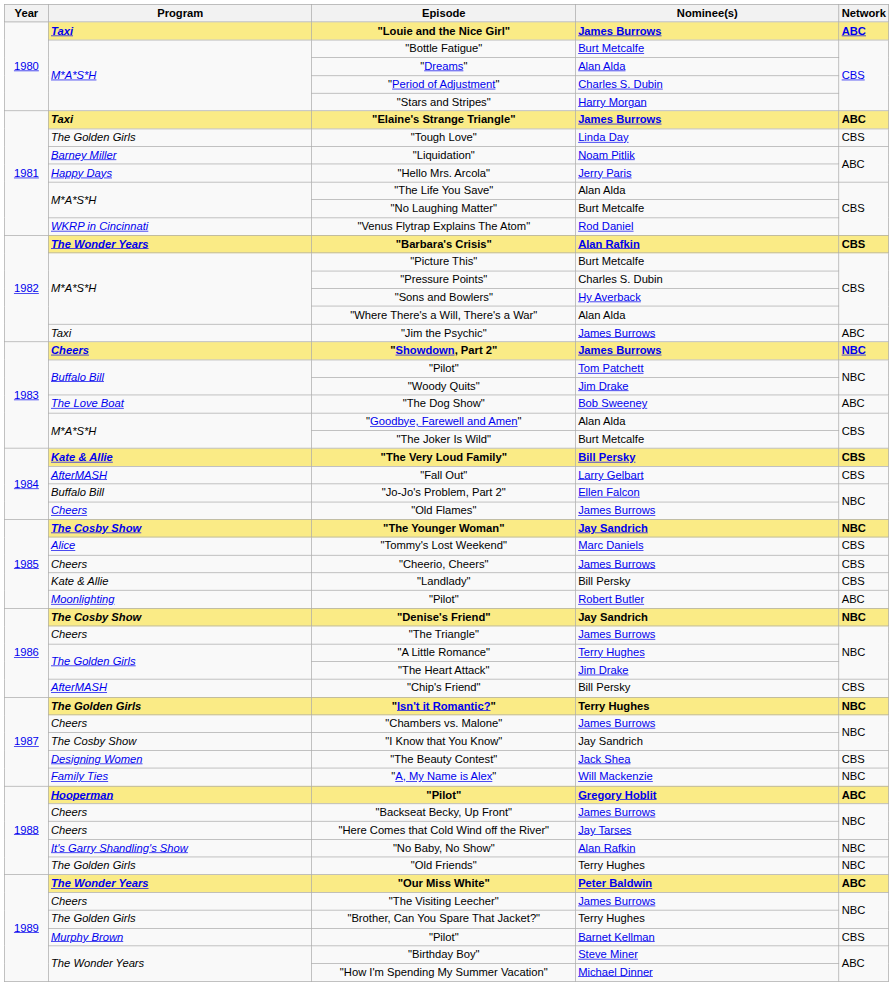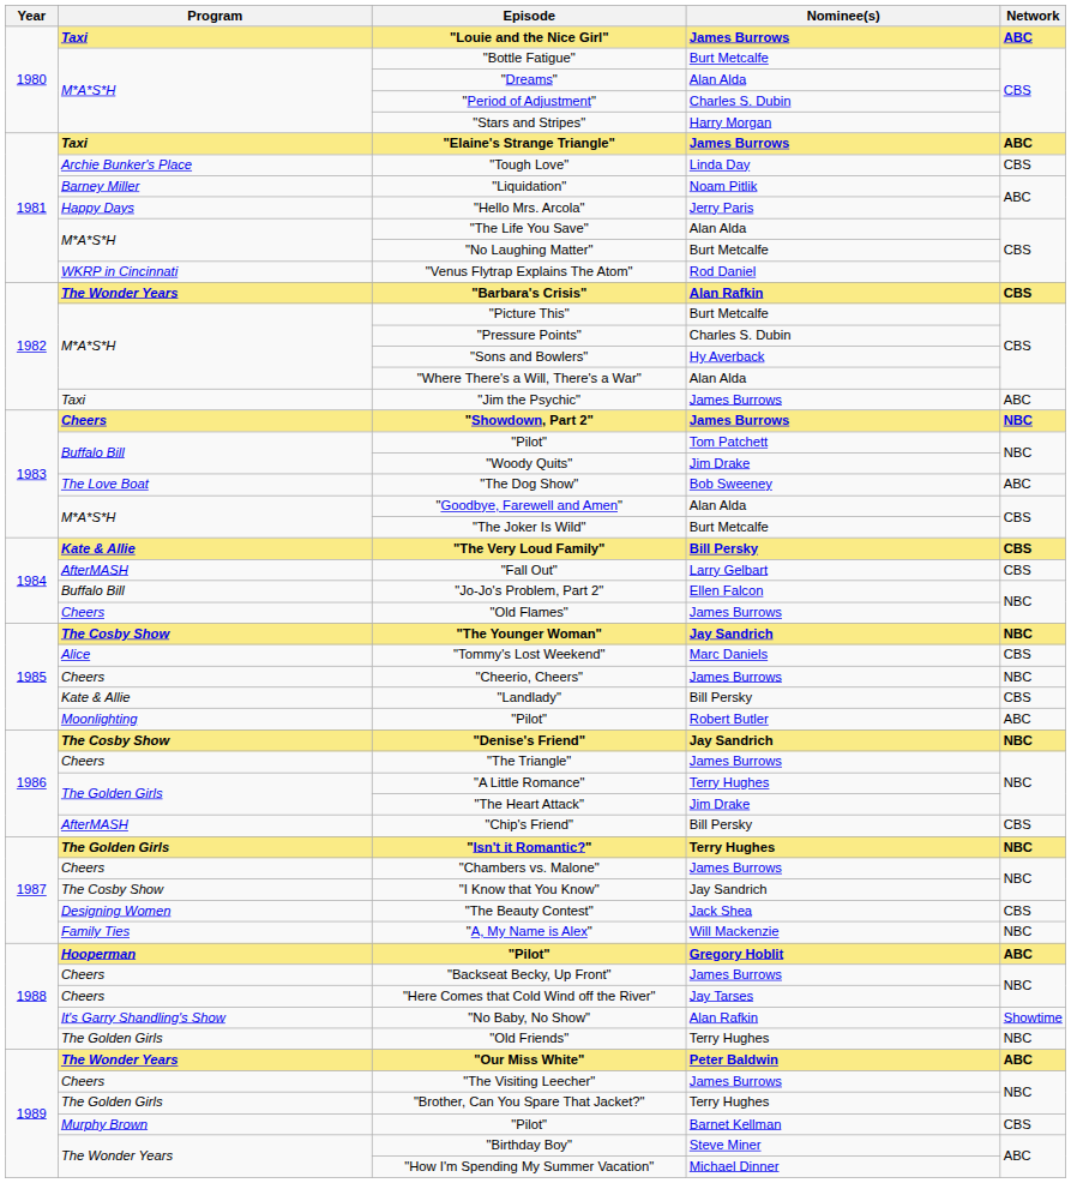 <table class="wikitable" style="width:100%">
 <tr bgcolor="#bebebe">
 <th width="5%">Year</th>
 <th width="30%">Program</th>
 <th width="30%">Episode</th>
 <th width="30%">Nominee(s)</th>
 <th width="5%">Network</th>
 </tr>
 <tr>
 <td rowspan=5 align=center><a href='#'>1980</a></td>
 <td style="background:#FAEB86;"><strong><em><a href='#'>Taxi</a></em></strong></td>
 <td style="background:#FAEB86;" align=center><strong>"Louie and the Nice Girl"</strong></td>
 <td style="background:#FAEB86;"><strong><a href='#'>James Burrows</a></strong></td>
 <td style="background:#FAEB86;"><strong><a href='#'>ABC</a></strong></td>
 </tr>
 <tr>
 <td rowspan=4><em><a href='#'>M*A*S*H</a></em></td>
 <td align=center>"Bottle Fatigue"</td>
 <td><a href='#'>Burt Metcalfe</a></td>
 <td rowspan=4><a href='#'>CBS</a></td>
 </tr>
 <tr>
 <td align=center>"<a href='#'>Dreams</a>"</td>
 <td><a href='#'>Alan Alda</a></td>
 </tr>
 <tr>
 <td align=center>"<a href='#'>Period of Adjustment</a>"</td>
 <td><a href='#'>Charles S. Dubin</a></td>
 </tr>
 <tr>
 <td align=center>"Stars and Stripes"</td>
 <td><a href='#'>Harry Morgan</a></td>
 </tr>
 <tr>
 <td rowspan=7 align=center><a href='#'>1981</a></td>
 <td style="background:#FAEB86;"><strong><em>Taxi</em></strong></td>
 <td style="background:#FAEB86;" align=center><strong>"Elaine's Strange Triangle"</strong></td>
 <td style="background:#FAEB86;"><strong><a href='#'>James Burrows</a></strong></td>
 <td style="background:#FAEB86;"><strong>ABC</strong></td>
 </tr>
 <tr>
-<td><em>The Golden Girls</em></td>
+<td><em><a href='#'>Archie Bunker's Place</a></em></td>
 <td align=center>"Tough Love"</td>
 <td><a href='#'>Linda Day</a></td>
 <td>CBS</td>
 </tr>
 <tr>
 <td><em><a href='#'>Barney Miller</a></em></td>
 <td align=center>"Liquidation"</td>
 <td><a href='#'>Noam Pitlik</a></td>
 <td rowspan=2>ABC</td>
 </tr>
 <tr>
 <td><em><a href='#'>Happy Days</a></em></td>
 <td align=center>"Hello Mrs. Arcola"</td>
 <td><a href='#'>Jerry Paris</a></td>
 </tr>
 <tr>
 <td rowspan=2><em>M*A*S*H</em></td>
 <td align=center>"The Life You Save"</td>
 <td>Alan Alda</td>
 <td rowspan=3>CBS</td>
 </tr>
 <tr>
 <td align=center>"No Laughing Matter"</td>
 <td>Burt Metcalfe</td>
 </tr>
 <tr>
 <td><em><a href='#'>WKRP in Cincinnati</a></em></td>
 <td align=center>"Venus Flytrap Explains The Atom"</td>
 <td><a href='#'>Rod Daniel</a></td>
 </tr>
 <tr>
 <td rowspan=6 align=center><a href='#'>1982</a></td>
 <td style="background:#FAEB86;"><strong><em><a href='#'>The Wonder Years</a></em></strong></td>
 <td style="background:#FAEB86;" align=center><strong>"Barbara's Crisis"</strong></td>
 <td style="background:#FAEB86;"><strong><a href='#'>Alan Rafkin</a></strong></td>
 <td style="background:#FAEB86;"><strong>CBS</strong></td>
 </tr>
 <tr>
 <td rowspan=4><em>M*A*S*H</em></td>
 <td align=center>"Picture This"</td>
 <td>Burt Metcalfe</td>
 <td rowspan=4>CBS</td>
 </tr>
 <tr>
 <td align=center>"Pressure Points"</td>
 <td>Charles S. Dubin</td>
 </tr>
 <tr>
 <td align=center>"Sons and Bowlers"</td>
 <td><a href='#'>Hy Averback</a></td>
 </tr>
 <tr>
 <td align=center>"Where There's a Will, There's a War"</td>
 <td>Alan Alda</td>
 </tr>
 <tr>
 <td><em>Taxi</em></td>
 <td align=center>"Jim the Psychic"</td>
 <td><a href='#'>James Burrows</a></td>
 <td>ABC</td>
 </tr>
 <tr>
 <td rowspan=6 align=center><a href='#'>1983</a></td>
 <td style="background:#FAEB86;"><strong><em><a href='#'>Cheers</a></em></strong></td>
 <td style="background:#FAEB86;" align=center><strong>"<a href='#'>Showdown</a>, Part 2"</strong></td>
 <td style="background:#FAEB86;"><strong><a href='#'>James Burrows</a></strong></td>
 <td style="background:#FAEB86;"><strong><a href='#'>NBC</a></strong></td>
 </tr>
 <tr>
 <td rowspan=2><em><a href='#'>Buffalo Bill</a></em></td>
 <td align=center>"Pilot"</td>
 <td><a href='#'>Tom Patchett</a></td>
 <td rowspan=2>NBC</td>
 </tr>
 <tr>
 <td align=center>"Woody Quits"</td>
 <td><a href='#'>Jim Drake</a></td>
 </tr>
 <tr>
 <td><em><a href='#'>The Love Boat</a></em></td>
 <td align=center>"The Dog Show"</td>
 <td><a href='#'>Bob Sweeney</a></td>
 <td>ABC</td>
 </tr>
 <tr>
 <td rowspan=2><em>M*A*S*H</em></td>
 <td align=center>"<a href='#'>Goodbye, Farewell and Amen</a>"</td>
 <td>Alan Alda</td>
 <td rowspan=2>CBS</td>
 </tr>
 <tr>
 <td align=center>"The Joker Is Wild"</td>
 <td>Burt Metcalfe</td>
 </tr>
 <tr>
 <td rowspan=4 align=center><a href='#'>1984</a></td>
 <td style="background:#FAEB86;"><strong><em><a href='#'>Kate & Allie</a></em></strong></td>
 <td style="background:#FAEB86;" align=center><strong>"The Very Loud Family"</strong></td>
 <td style="background:#FAEB86;"><strong><a href='#'>Bill Persky</a></strong></td>
 <td style="background:#FAEB86;"><strong>CBS</strong></td>
 </tr>
 <tr>
 <td><em><a href='#'>AfterMASH</a></em></td>
 <td align=center>"Fall Out"</td>
 <td><a href='#'>Larry Gelbart</a></td>
 <td>CBS</td>
 </tr>
 <tr>
 <td><em>Buffalo Bill</em></td>
 <td align=center>"Jo-Jo's Problem, Part 2"</td>
 <td><a href='#'>Ellen Falcon</a></td>
 <td rowspan=2>NBC</td>
 </tr>
 <tr>
 <td><em><a href='#'>Cheers</a></em></td>
 <td align=center>"Old Flames"</td>
 <td><a href='#'>James Burrows</a></td>
 </tr>
 <tr>
 <td rowspan=5 align=center><a href='#'>1985</a></td>
 <td style="background:#FAEB86;"><strong><em><a href='#'>The Cosby Show</a></em></strong></td>
 <td style="background:#FAEB86;" align=center><strong>"The Younger Woman"</strong></td>
 <td style="background:#FAEB86;"><strong><a href='#'>Jay Sandrich</a></strong></td>
 <td style="background:#FAEB86;"><strong>NBC</strong></td>
 </tr>
 <tr>
 <td><em><a href='#'>Alice</a></em></td>
 <td align=center>"Tommy's Lost Weekend"</td>
 <td><a href='#'>Marc Daniels</a></td>
 <td>CBS</td>
 </tr>
 <tr>
 <td><em>Cheers</em></td>
 <td align=center>"Cheerio, Cheers"</td>
 <td><a href='#'>James Burrows</a></td>
-<td>CBS</td>
+<td>NBC</td>
 </tr>
 <tr>
 <td><em>Kate & Allie</em></td>
 <td align=center>"Landlady"</td>
 <td>Bill Persky</td>
 <td>CBS</td>
 </tr>
 <tr>
 <td><em><a href='#'>Moonlighting</a></em></td>
 <td align=center>"Pilot"</td>
 <td><a href='#'>Robert Butler</a></td>
 <td>ABC</td>
 </tr>
 <tr>
 <td rowspan=5 align=center><a href='#'>1986</a></td>
 <td style="background:#FAEB86;"><strong><em>The Cosby Show</em></strong></td>
 <td style="background:#FAEB86;" align=center><strong>"Denise's Friend"</strong></td>
 <td style="background:#FAEB86;"><strong>Jay Sandrich</strong></td>
 <td style="background:#FAEB86;"><strong>NBC</strong></td>
 </tr>
 <tr>
 <td><em>Cheers</em></td>
 <td align=center>"The Triangle"</td>
 <td><a href='#'>James Burrows</a></td>
 <td rowspan=3>NBC</td>
 </tr>
 <tr>
 <td rowspan=2><em><a href='#'>The Golden Girls</a></em></td>
 <td align=center>"A Little Romance"</td>
 <td><a href='#'>Terry Hughes</a></td>
 </tr>
 <tr>
 <td align=center>"The Heart Attack"</td>
 <td><a href='#'>Jim Drake</a></td>
 </tr>
 <tr>
 <td><em><a href='#'>AfterMASH</a></em></td>
 <td align=center>"Chip's Friend"</td>
 <td>Bill Persky</td>
 <td>CBS</td>
 </tr>
 <tr>
 <td rowspan=5 align=center><a href='#'>1987</a></td>
 <td style="background:#FAEB86;"><strong><em>The Golden Girls</em></strong></td>
 <td style="background:#FAEB86;" align=center><strong>"<a href='#'>Isn't it Romantic?</a>"</strong></td>
 <td style="background:#FAEB86;"><strong>Terry Hughes</strong></td>
 <td style="background:#FAEB86;"><strong>NBC</strong></td>
 </tr>
 <tr>
 <td><em>Cheers</em></td>
 <td align=center>"Chambers vs. Malone"</td>
 <td><a href='#'>James Burrows</a></td>
 <td rowspan=2>NBC</td>
 </tr>
 <tr>
 <td><em>The Cosby Show</em></td>
 <td align=center>"I Know that You Know"</td>
 <td>Jay Sandrich</td>
 </tr>
 <tr>
 <td><em><a href='#'>Designing Women</a></em></td>
 <td align=center>"The Beauty Contest"</td>
 <td><a href='#'>Jack Shea</a></td>
 <td>CBS</td>
 </tr>
 <tr>
 <td><em><a href='#'>Family Ties</a></em></td>
 <td align=center>"<a href='#'>A, My Name is Alex</a>"</td>
 <td><a href='#'>Will Mackenzie</a></td>
 <td>NBC</td>
 </tr>
 <tr>
 <td rowspan=5 align=center><a href='#'>1988</a></td>
 <td style="background:#FAEB86;"><strong><em><a href='#'>Hooperman</a></em></strong></td>
 <td style="background:#FAEB86;" align=center><strong>"Pilot"</strong></td>
 <td style="background:#FAEB86;"><strong><a href='#'>Gregory Hoblit</a></strong></td>
 <td style="background:#FAEB86;"><strong>ABC</strong></td>
 </tr>
 <tr>
 <td><em>Cheers</em></td>
 <td align=center>"Backseat Becky, Up Front"</td>
 <td><a href='#'>James Burrows</a></td>
 <td rowspan=2>NBC</td>
 </tr>
 <tr>
 <td><em>Cheers</em></td>
 <td align=center>"Here Comes that Cold Wind off the River"</td>
 <td><a href='#'>Jay Tarses</a></td>
 </tr>
 <tr>
 <td><em><a href='#'>It's Garry Shandling's Show</a></em></td>
 <td align=center>"No Baby, No Show"</td>
 <td><a href='#'>Alan Rafkin</a></td>
-<td>NBC</td>
+<td><a href='#'>Showtime</a></td>
 </tr>
 <tr>
 <td><em>The Golden Girls</em></td>
 <td align=center>"Old Friends"</td>
 <td>Terry Hughes</td>
 <td>NBC</td>
 </tr>
 <tr>
 <td rowspan=6 align=center><a href='#'>1989</a></td>
 <td style="background:#FAEB86;"><strong><em><a href='#'>The Wonder Years</a></em></strong></td>
 <td style="background:#FAEB86;" align=center><strong>"Our Miss White"</strong></td>
 <td style="background:#FAEB86;"><strong><a href='#'>Peter Baldwin</a></strong></td>
 <td style="background:#FAEB86;"><strong>ABC</strong></td>
 </tr>
 <tr>
 <td><em>Cheers</em></td>
 <td align=center>"The Visiting Leecher"</td>
 <td><a href='#'>James Burrows</a></td>
 <td rowspan=2>NBC</td>
 </tr>
 <tr>
 <td><em>The Golden Girls</em></td>
 <td align=center>"Brother, Can You Spare That Jacket?"</td>
 <td>Terry Hughes</td>
 </tr>
 <tr>
 <td><em><a href='#'>Murphy Brown</a></em></td>
 <td align=center>"Pilot"</td>
 <td><a href='#'>Barnet Kellman</a></td>
 <td>CBS</td>
 </tr>
 <tr>
 <td rowspan=2><em>The Wonder Years</em></td>
 <td align=center>"Birthday Boy"</td>
 <td><a href='#'>Steve Miner</a></td>
 <td rowspan=2>ABC</td>
 </tr>
 <tr>
 <td align=center>"How I'm Spending My Summer Vacation"</td>
 <td><a href='#'>Michael Dinner</a></td>
 </tr>
 </table>
